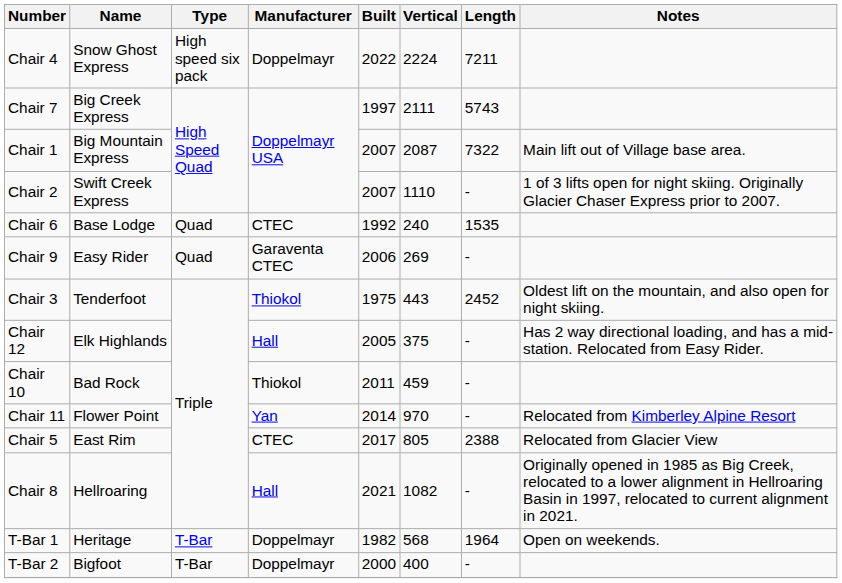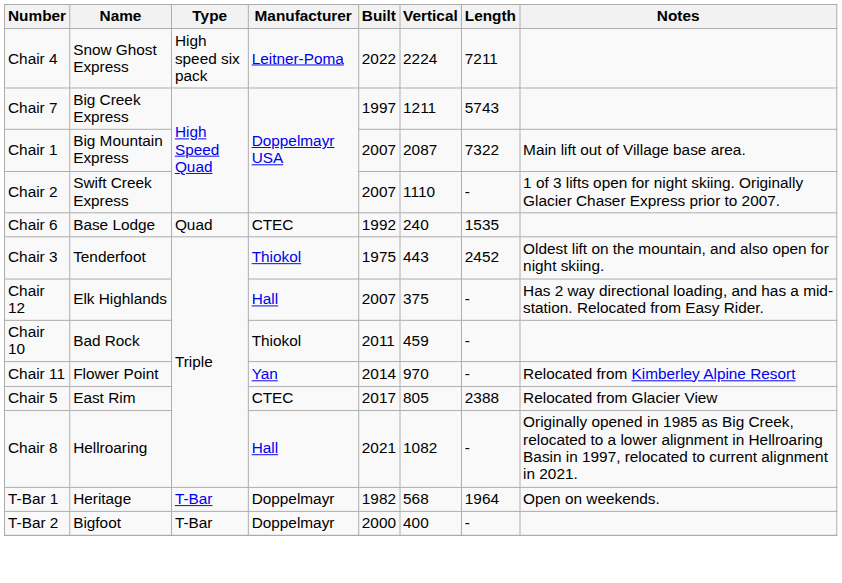 <table class="wikitable">
 <tr>
 <th>Number</th>
 <th>Name</th>
 <th>Type</th>
 <th>Manufacturer</th>
 <th>Built</th>
 <th>Vertical<br></th>
 <th>Length<br></th>
 <th>Notes</th>
 </tr>
 <tr>
 <td>Chair 4</td>
 <td>Snow Ghost Express</td>
 <td>High speed six pack</td>
-<td>Doppelmayr</td>
+<td><a href='#'>Leitner-Poma</a></td>
 <td>2022</td>
 <td>2224</td>
 <td>7211</td>
 <td></td>
 </tr>
 <tr>
 <td>Chair 7</td>
 <td>Big Creek Express</td>
 <td rowspan="3"><a href='#'>High Speed Quad</a></td>
 <td rowspan=3><a href='#'>Doppelmayr USA</a></td>
 <td>1997</td>
-<td>2111</td>
+<td>1211</td>
 <td>5743</td>
 <td></td>
 </tr>
 <tr>
 <td>Chair 1</td>
 <td>Big Mountain Express</td>
 <td>2007</td>
 <td>2087</td>
 <td>7322</td>
 <td>Main lift out of Village base area.</td>
 </tr>
 <tr>
 <td>Chair 2</td>
 <td>Swift Creek Express</td>
 <td>2007</td>
 <td>1110</td>
 <td>-</td>
 <td>1 of 3 lifts open for night skiing. Originally Glacier Chaser Express prior to 2007.</td>
 </tr>
 <tr>
 <td>Chair 6</td>
 <td>Base Lodge</td>
 <td>Quad</td>
 <td>CTEC</td>
 <td>1992</td>
 <td>240</td>
 <td>1535</td>
 <td></td>
 </tr>
 <tr>
-<td>Chair 9</td>
-<td>Easy Rider</td>
-<td>Quad</td>
-<td>Garaventa CTEC</td>
-<td>2006</td>
-<td>269</td>
-<td>-</td>
-<td></td>
-</tr>
-<tr>
 <td>Chair 3</td>
 <td>Tenderfoot</td>
 <td rowspan="6">Triple</td>
 <td><a href='#'>Thiokol</a></td>
 <td>1975</td>
 <td>443</td>
 <td>2452</td>
 <td>Oldest lift on the mountain, and also open for night skiing.</td>
 </tr>
 <tr>
 <td>Chair 12</td>
 <td>Elk Highlands</td>
 <td><a href='#'>Hall</a></td>
-<td>2005</td>
+<td>2007</td>
 <td>375</td>
 <td>-</td>
 <td>Has 2 way directional loading, and has a mid-station. Relocated from Easy Rider.</td>
 </tr>
 <tr>
 <td>Chair 10</td>
 <td>Bad Rock</td>
 <td>Thiokol</td>
 <td>2011</td>
 <td>459</td>
 <td>-</td>
 <td></td>
 </tr>
 <tr>
 <td>Chair 11</td>
 <td>Flower Point</td>
 <td><a href='#'>Yan</a></td>
 <td>2014</td>
 <td>970</td>
 <td>-</td>
 <td>Relocated from <a href='#'>Kimberley Alpine Resort</a></td>
 </tr>
 <tr>
 <td>Chair 5</td>
 <td>East Rim</td>
 <td>CTEC</td>
 <td>2017</td>
 <td>805</td>
 <td>2388</td>
 <td>Relocated from Glacier View</td>
 </tr>
 <tr>
 <td>Chair 8</td>
 <td>Hellroaring</td>
 <td><a href='#'>Hall</a></td>
 <td>2021</td>
 <td>1082</td>
 <td>-</td>
 <td>Originally opened in 1985 as Big Creek, relocated to a lower alignment in Hellroaring Basin in 1997, relocated to current alignment in 2021.</td>
 </tr>
 <tr>
 <td>T-Bar 1</td>
 <td>Heritage</td>
 <td><a href='#'>T-Bar</a></td>
 <td>Doppelmayr</td>
 <td>1982</td>
 <td>568</td>
 <td>1964</td>
 <td>Open on weekends.</td>
 </tr>
 <tr>
 <td>T-Bar 2</td>
 <td>Bigfoot</td>
 <td>T-Bar</td>
 <td>Doppelmayr</td>
 <td>2000</td>
 <td>400</td>
 <td>-</td>
 <td></td>
 </tr>
 <tr>
 </tr>
 </table>
